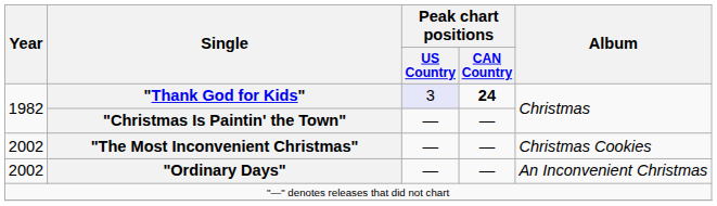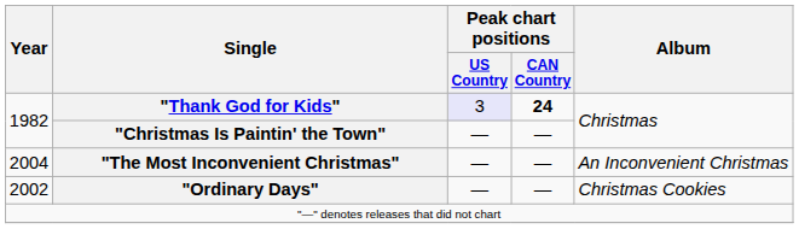 <table class="wikitable plainrowheaders" style="text-align:center;">
 <tr>
 <th rowspan="2">Year</th>
 <th rowspan="2" style="width:22em;">Single</th>
 <th colspan="2">Peak chart<br>positions</th>
 <th rowspan="2">Album</th>
 </tr>
 <tr style="font-size:smaller;">
 <th width="45"><a href='#'>US Country</a><br></th>
 <th width="45"><a href='#'>CAN Country</a><br></th>
 </tr>
 <tr>
 <td rowspan="2">1982</td>
 <th scope="row">"<a href='#'>Thank God for Kids</a>"</th>
 <td style="background: lavender;">3</td>
 <td><strong>24</strong></td>
 <td rowspan="2" align="left"><em>Christmas</em></td>
 </tr>
 <tr>
 <th scope="row">"Christmas Is Paintin' the Town"</th>
 <td>—</td>
 <td>—</td>
 </tr>
 <tr>
-<td>2002</td>
+<td>2004</td>
 <th scope="row">"The Most Inconvenient Christmas"</th>
 <td>—</td>
 <td>—</td>
-<td align="left"><em>Christmas Cookies</em></td>
+<td align="left"><em>An Inconvenient Christmas</em></td>
 </tr>
 <tr>
 <td>2002</td>
 <th scope="row">"Ordinary Days"</th>
 <td>—</td>
 <td>—</td>
-<td align="left"><em>An Inconvenient Christmas</em></td>
+<td align="left"><em>Christmas Cookies</em></td>
 </tr>
 <tr>
 <td colspan="10" style="font-size:8pt">"—" denotes releases that did not chart</td>
 </tr>
 <tr>
 </tr>
 </table>
